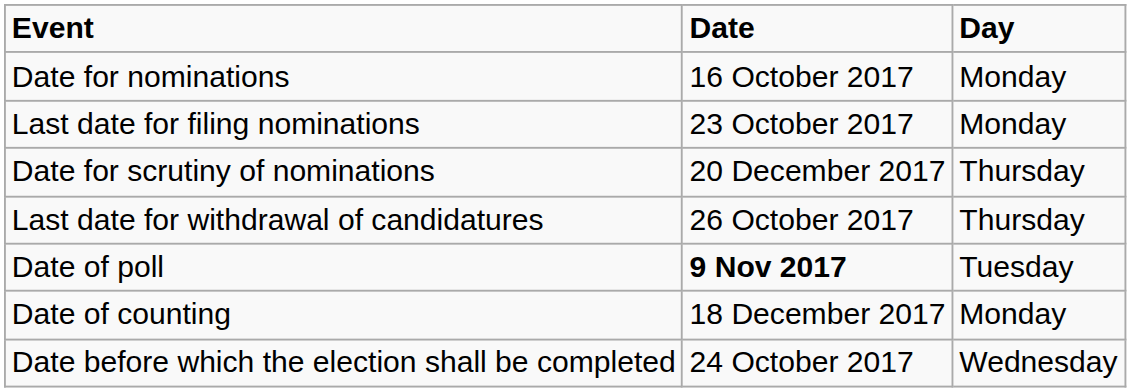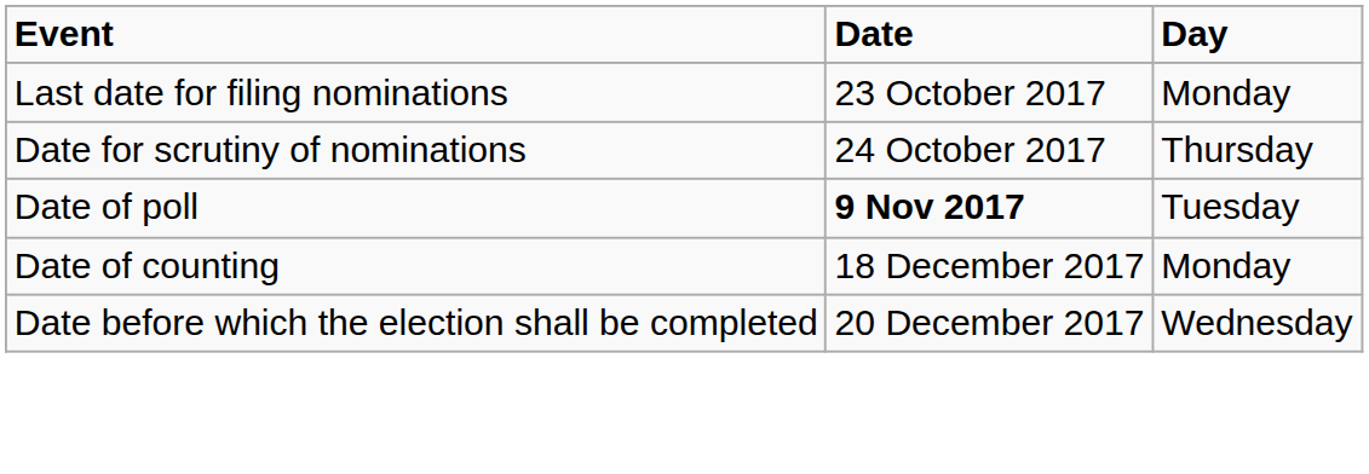 <table class="wikitable">
 <tr>
 <td><strong>Event</strong></td>
 <td><strong>Date</strong></td>
 <td><strong>Day</strong></td>
-</tr>
-<tr>
-<td>Date for nominations</td>
-<td>16 October 2017</td>
-<td>Monday</td>
 </tr>
 <tr>
 <td>Last date for filing nominations</td>
 <td>23 October 2017</td>
 <td>Monday</td>
 </tr>
 <tr>
 <td>Date for scrutiny of nominations</td>
-<td>20 December 2017</td>
-<td>Thursday</td>
-</tr>
-<tr>
-<td>Last date for withdrawal of candidatures</td>
-<td>26 October 2017</td>
+<td>24 October 2017</td>
 <td>Thursday</td>
 </tr>
 <tr>
 <td>Date of poll</td>
 <td><strong>9 Nov 2017</strong></td>
 <td>Tuesday</td>
 </tr>
 <tr>
 <td>Date of counting</td>
 <td>18 December 2017</td>
 <td>Monday</td>
 </tr>
 <tr>
 <td>Date before which the election shall be completed</td>
-<td>24 October 2017</td>
+<td>20 December 2017</td>
 <td>Wednesday</td>
 </tr>
 </table>
